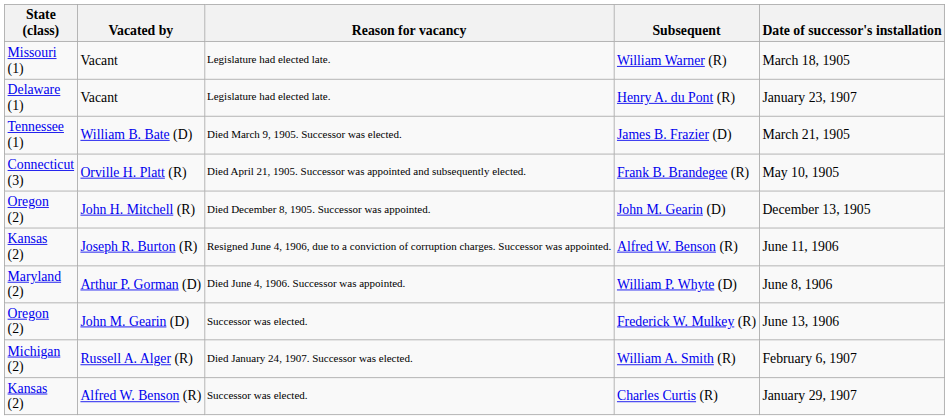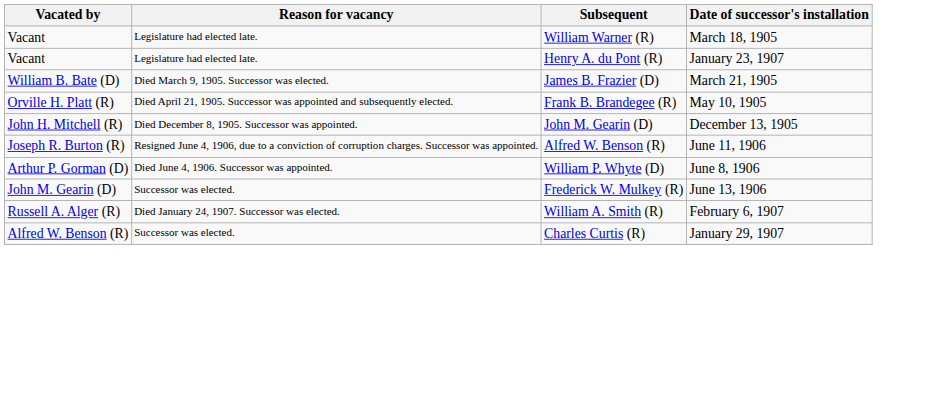 <table class="wikitable sortable">
 <tr valign=bottom>
-<th>State<br>(class)</th>
 <th>Vacated by</th>
 <th>Reason for vacancy</th>
 <th>Subsequent</th>
 <th>Date of successor's installation</th>
 </tr>
 <tr>
-<td><a href='#'>Missouri</a><br>(1)</td>
 <td>Vacant</td>
 <td style="font-size:80%">Legislature had elected late.</td>
 <td><a href='#'>William Warner</a> (R)</td>
 <td>March 18, 1905</td>
 </tr>
 <tr>
-<td><a href='#'>Delaware</a><br>(1)</td>
 <td>Vacant</td>
 <td style="font-size:80%">Legislature had elected late.</td>
 <td><a href='#'>Henry A. du Pont</a> (R)</td>
 <td>January 23, 1907</td>
 </tr>
 <tr>
-<td><a href='#'>Tennessee</a><br>(1)</td>
 <td><a href='#'>William B. Bate</a> (D)</td>
 <td style="font-size:80%">Died March 9, 1905. Successor was elected.</td>
 <td><a href='#'>James B. Frazier</a> (D)</td>
 <td>March 21, 1905</td>
 </tr>
 <tr>
-<td><a href='#'>Connecticut</a><br>(3)</td>
 <td><a href='#'>Orville H. Platt</a> (R)</td>
 <td style="font-size:80%">Died April 21, 1905. Successor was appointed and subsequently elected.</td>
 <td><a href='#'>Frank B. Brandegee</a> (R)</td>
 <td>May 10, 1905</td>
 </tr>
 <tr>
-<td><a href='#'>Oregon</a><br>(2)</td>
 <td><a href='#'>John H. Mitchell</a> (R)</td>
 <td style="font-size:80%">Died December 8, 1905. Successor was appointed.</td>
 <td><a href='#'>John M. Gearin</a> (D)</td>
 <td>December 13, 1905</td>
 </tr>
 <tr>
-<td><a href='#'>Kansas</a><br>(2)</td>
 <td><a href='#'>Joseph R. Burton</a> (R)</td>
 <td style="font-size:80%">Resigned June 4, 1906, due to a conviction of corruption charges. Successor was appointed.</td>
 <td><a href='#'>Alfred W. Benson</a> (R)</td>
 <td>June 11, 1906</td>
 </tr>
 <tr>
-<td><a href='#'>Maryland</a><br>(2)</td>
 <td><a href='#'>Arthur P. Gorman</a> (D)</td>
 <td style="font-size:80%">Died June 4, 1906. Successor was appointed.</td>
 <td><a href='#'>William P. Whyte</a> (D)</td>
 <td>June 8, 1906</td>
 </tr>
 <tr>
-<td><a href='#'>Oregon</a><br>(2)</td>
 <td><a href='#'>John M. Gearin</a> (D)</td>
 <td style="font-size:80%">Successor was elected.</td>
 <td><a href='#'>Frederick W. Mulkey</a> (R)</td>
 <td>June 13, 1906</td>
 </tr>
 <tr>
-<td><a href='#'>Michigan</a><br>(2)</td>
 <td><a href='#'>Russell A. Alger</a> (R)</td>
 <td style="font-size:80%">Died January 24, 1907. Successor was elected.</td>
 <td><a href='#'>William A. Smith</a> (R)</td>
 <td>February 6, 1907</td>
 </tr>
 <tr>
-<td><a href='#'>Kansas</a><br>(2)</td>
 <td><a href='#'>Alfred W. Benson</a> (R)</td>
 <td style="font-size:80%">Successor was elected.</td>
 <td><a href='#'>Charles Curtis</a> (R)</td>
 <td>January 29, 1907</td>
 </tr>
 </table>
